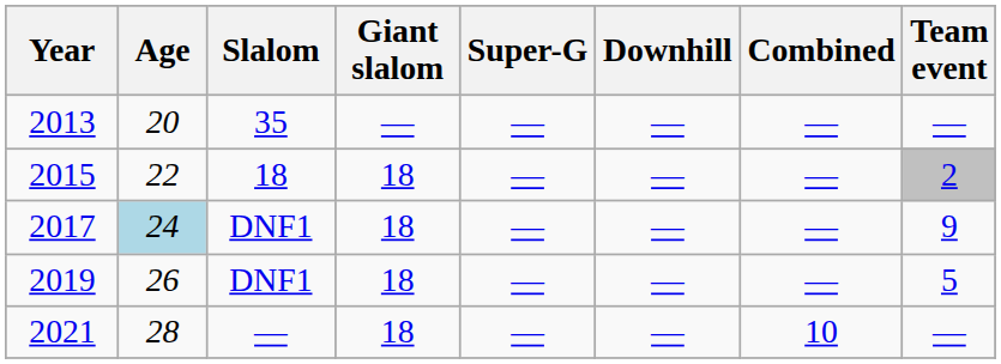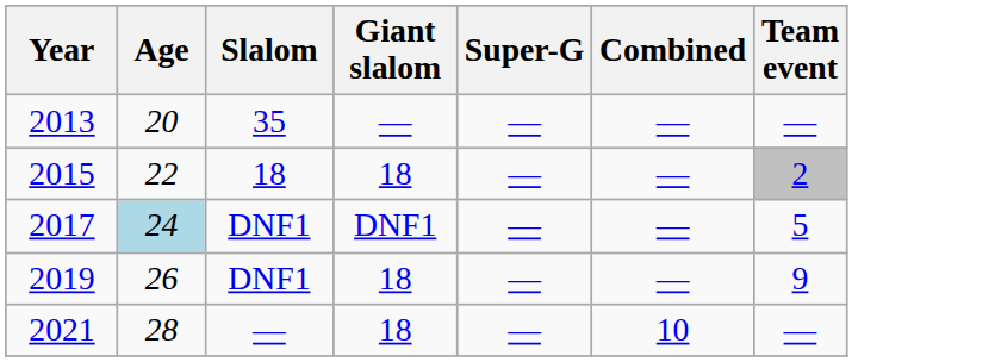 <table class=wikitable style="text-align:center">
 <tr>
 <th>  Year  </th>
 <th> Age </th>
 <th> Slalom </th>
 <th> Giant <br> slalom </th>
 <th>Super-G</th>
-<th>Downhill</th>
 <th>Combined</th>
 <th>Team<br>event</th>
 </tr>
 <tr>
 <td><a href='#'>2013</a></td>
 <td><em>20</em></td>
 <td><a href='#'>35</a></td>
-<td><a href='#'>—</a></td>
 <td><a href='#'>—</a></td>
 <td><a href='#'>—</a></td>
 <td><a href='#'>—</a></td>
 <td><a href='#'>—</a></td>
 </tr>
 <tr>
 <td><a href='#'>2015</a></td>
 <td><em>22</em></td>
 <td><a href='#'>18</a></td>
 <td><a href='#'>18</a></td>
 <td><a href='#'>—</a></td>
 <td><a href='#'>—</a></td>
-<td><a href='#'>—</a></td>
 <td style="background:silver;"><a href='#'>2</a></td>
 </tr>
 <tr>
 <td><a href='#'>2017</a></td>
 <td style="background: lightblue;"><em>24</em></td>
 <td><a href='#'>DNF1</a></td>
-<td><a href='#'>18</a></td>
+<td><a href='#'>DNF1</a></td>
 <td><a href='#'>—</a></td>
 <td><a href='#'>—</a></td>
-<td><a href='#'>—</a></td>
-<td><a href='#'>9</a></td>
+<td><a href='#'>5</a></td>
 </tr>
 <tr>
 <td><a href='#'>2019</a></td>
 <td><em>26</em></td>
 <td><a href='#'>DNF1</a></td>
 <td><a href='#'>18</a></td>
 <td><a href='#'>—</a></td>
 <td><a href='#'>—</a></td>
-<td><a href='#'>—</a></td>
-<td><a href='#'>5</a></td>
+<td><a href='#'>9</a></td>
 </tr>
 <tr>
 <td><a href='#'>2021</a></td>
 <td><em>28</em></td>
 <td><a href='#'>—</a></td>
 <td><a href='#'>18</a></td>
 <td><a href='#'>—</a></td>
-<td><a href='#'>—</a></td>
 <td><a href='#'>10</a></td>
 <td><a href='#'>—</a></td>
 </tr>
 </table>
